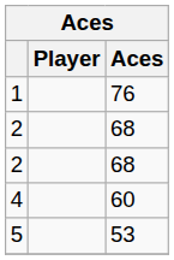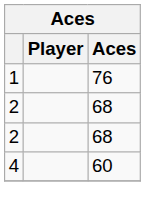 <table class="wikitable">
 <tr>
 <th colspan="3">Aces</th>
 </tr>
 <tr>
 <th></th>
 <th>Player</th>
 <th>Aces</th>
 </tr>
 <tr>
 <td>1</td>
 <td></td>
 <td>76</td>
 </tr>
 <tr>
 <td>2</td>
 <td></td>
 <td>68</td>
 </tr>
 <tr>
 <td>2</td>
 <td></td>
 <td>68</td>
 </tr>
 <tr>
 <td>4</td>
 <td></td>
 <td>60</td>
 </tr>
 <tr>
-<td>5</td>
-<td></td>
-<td>53</td>
-</tr>
-<tr>
 </tr>
 </table>
